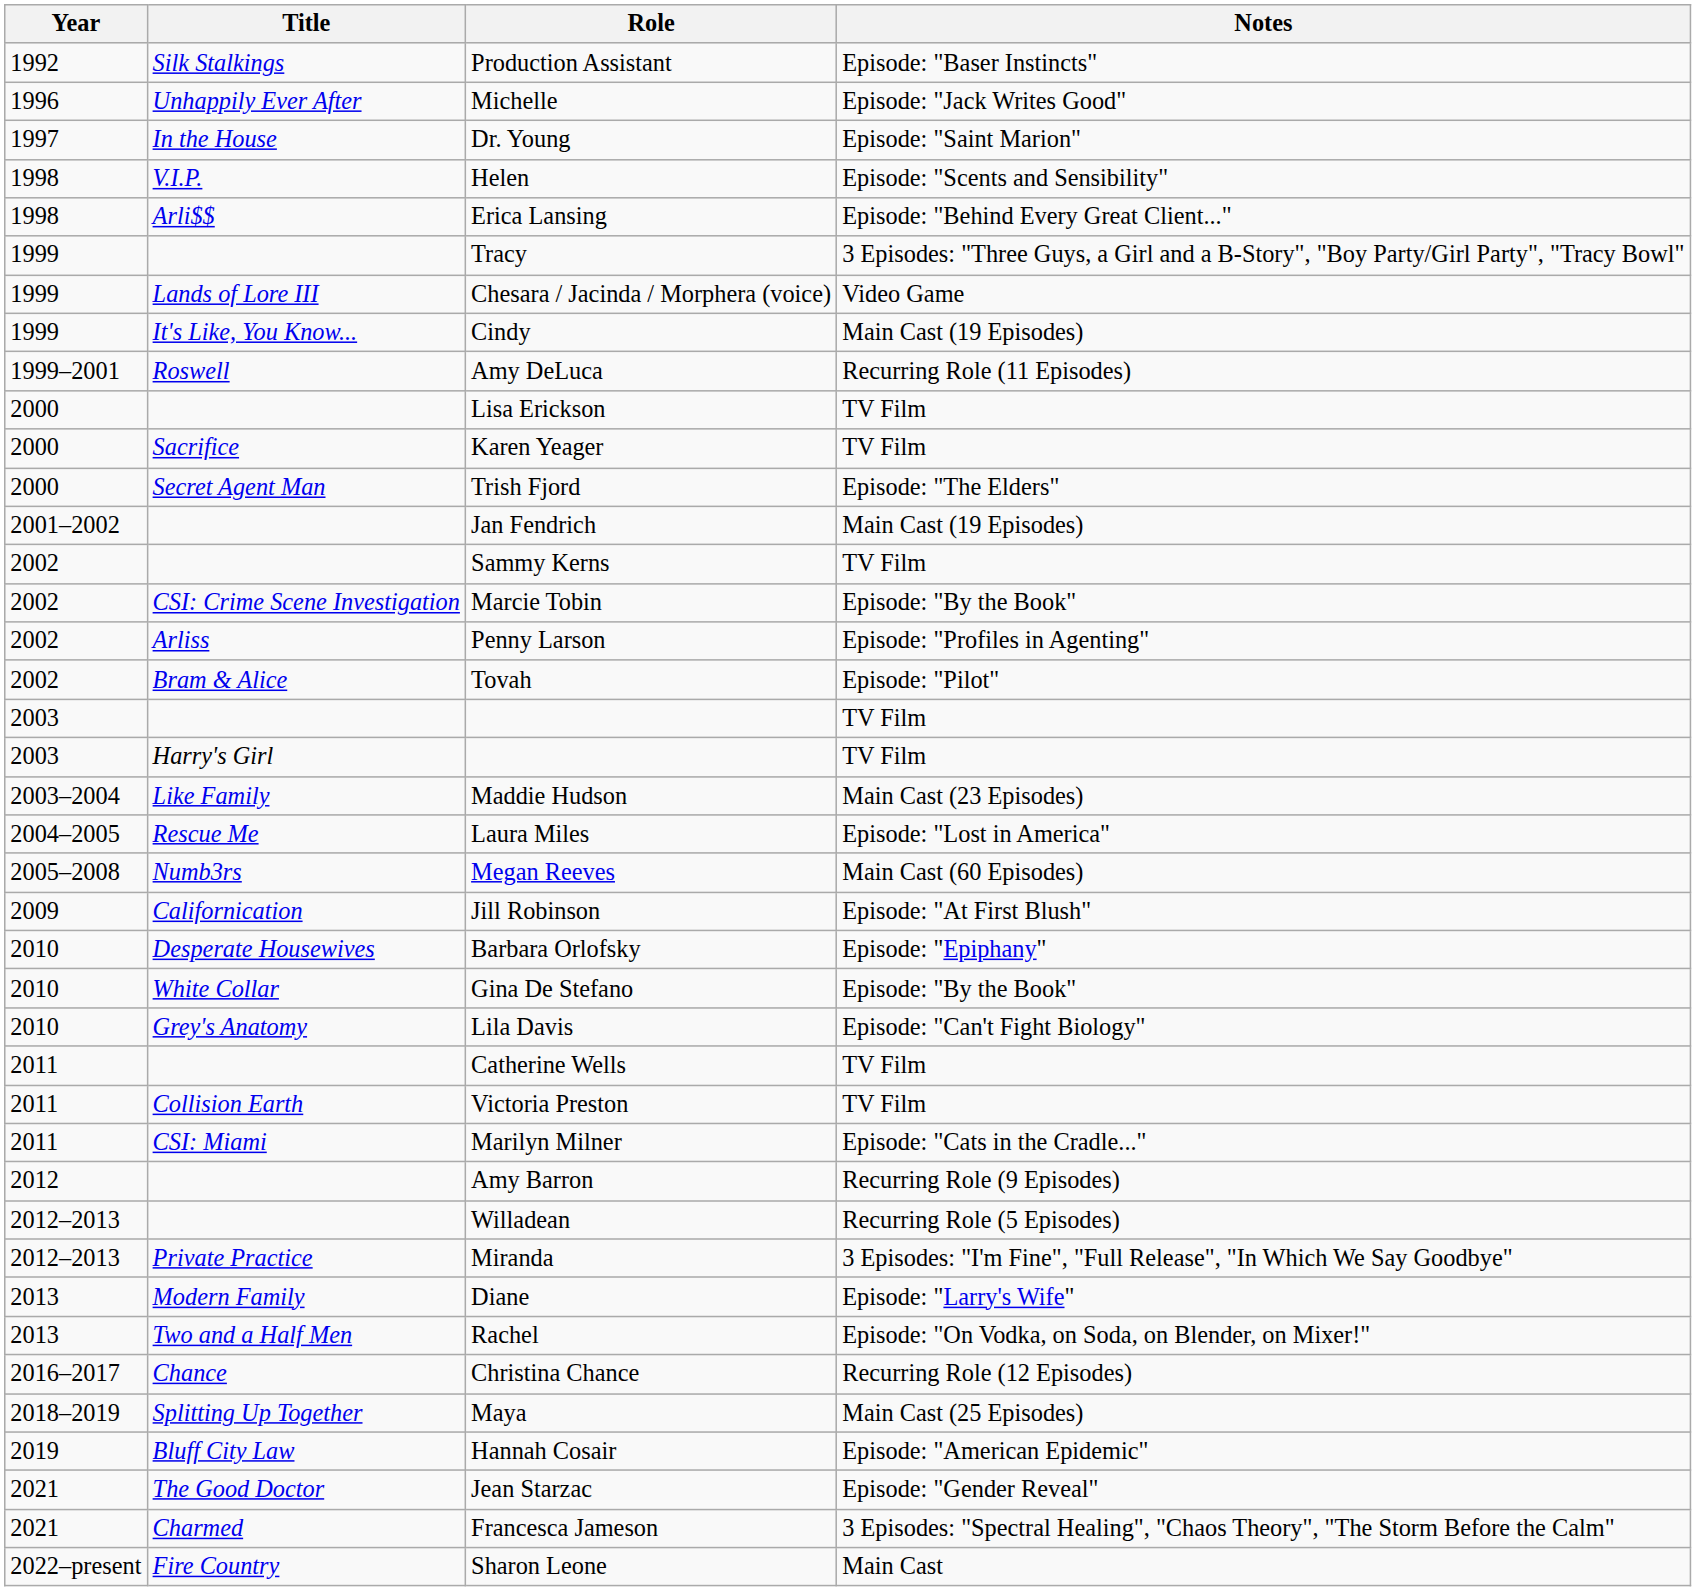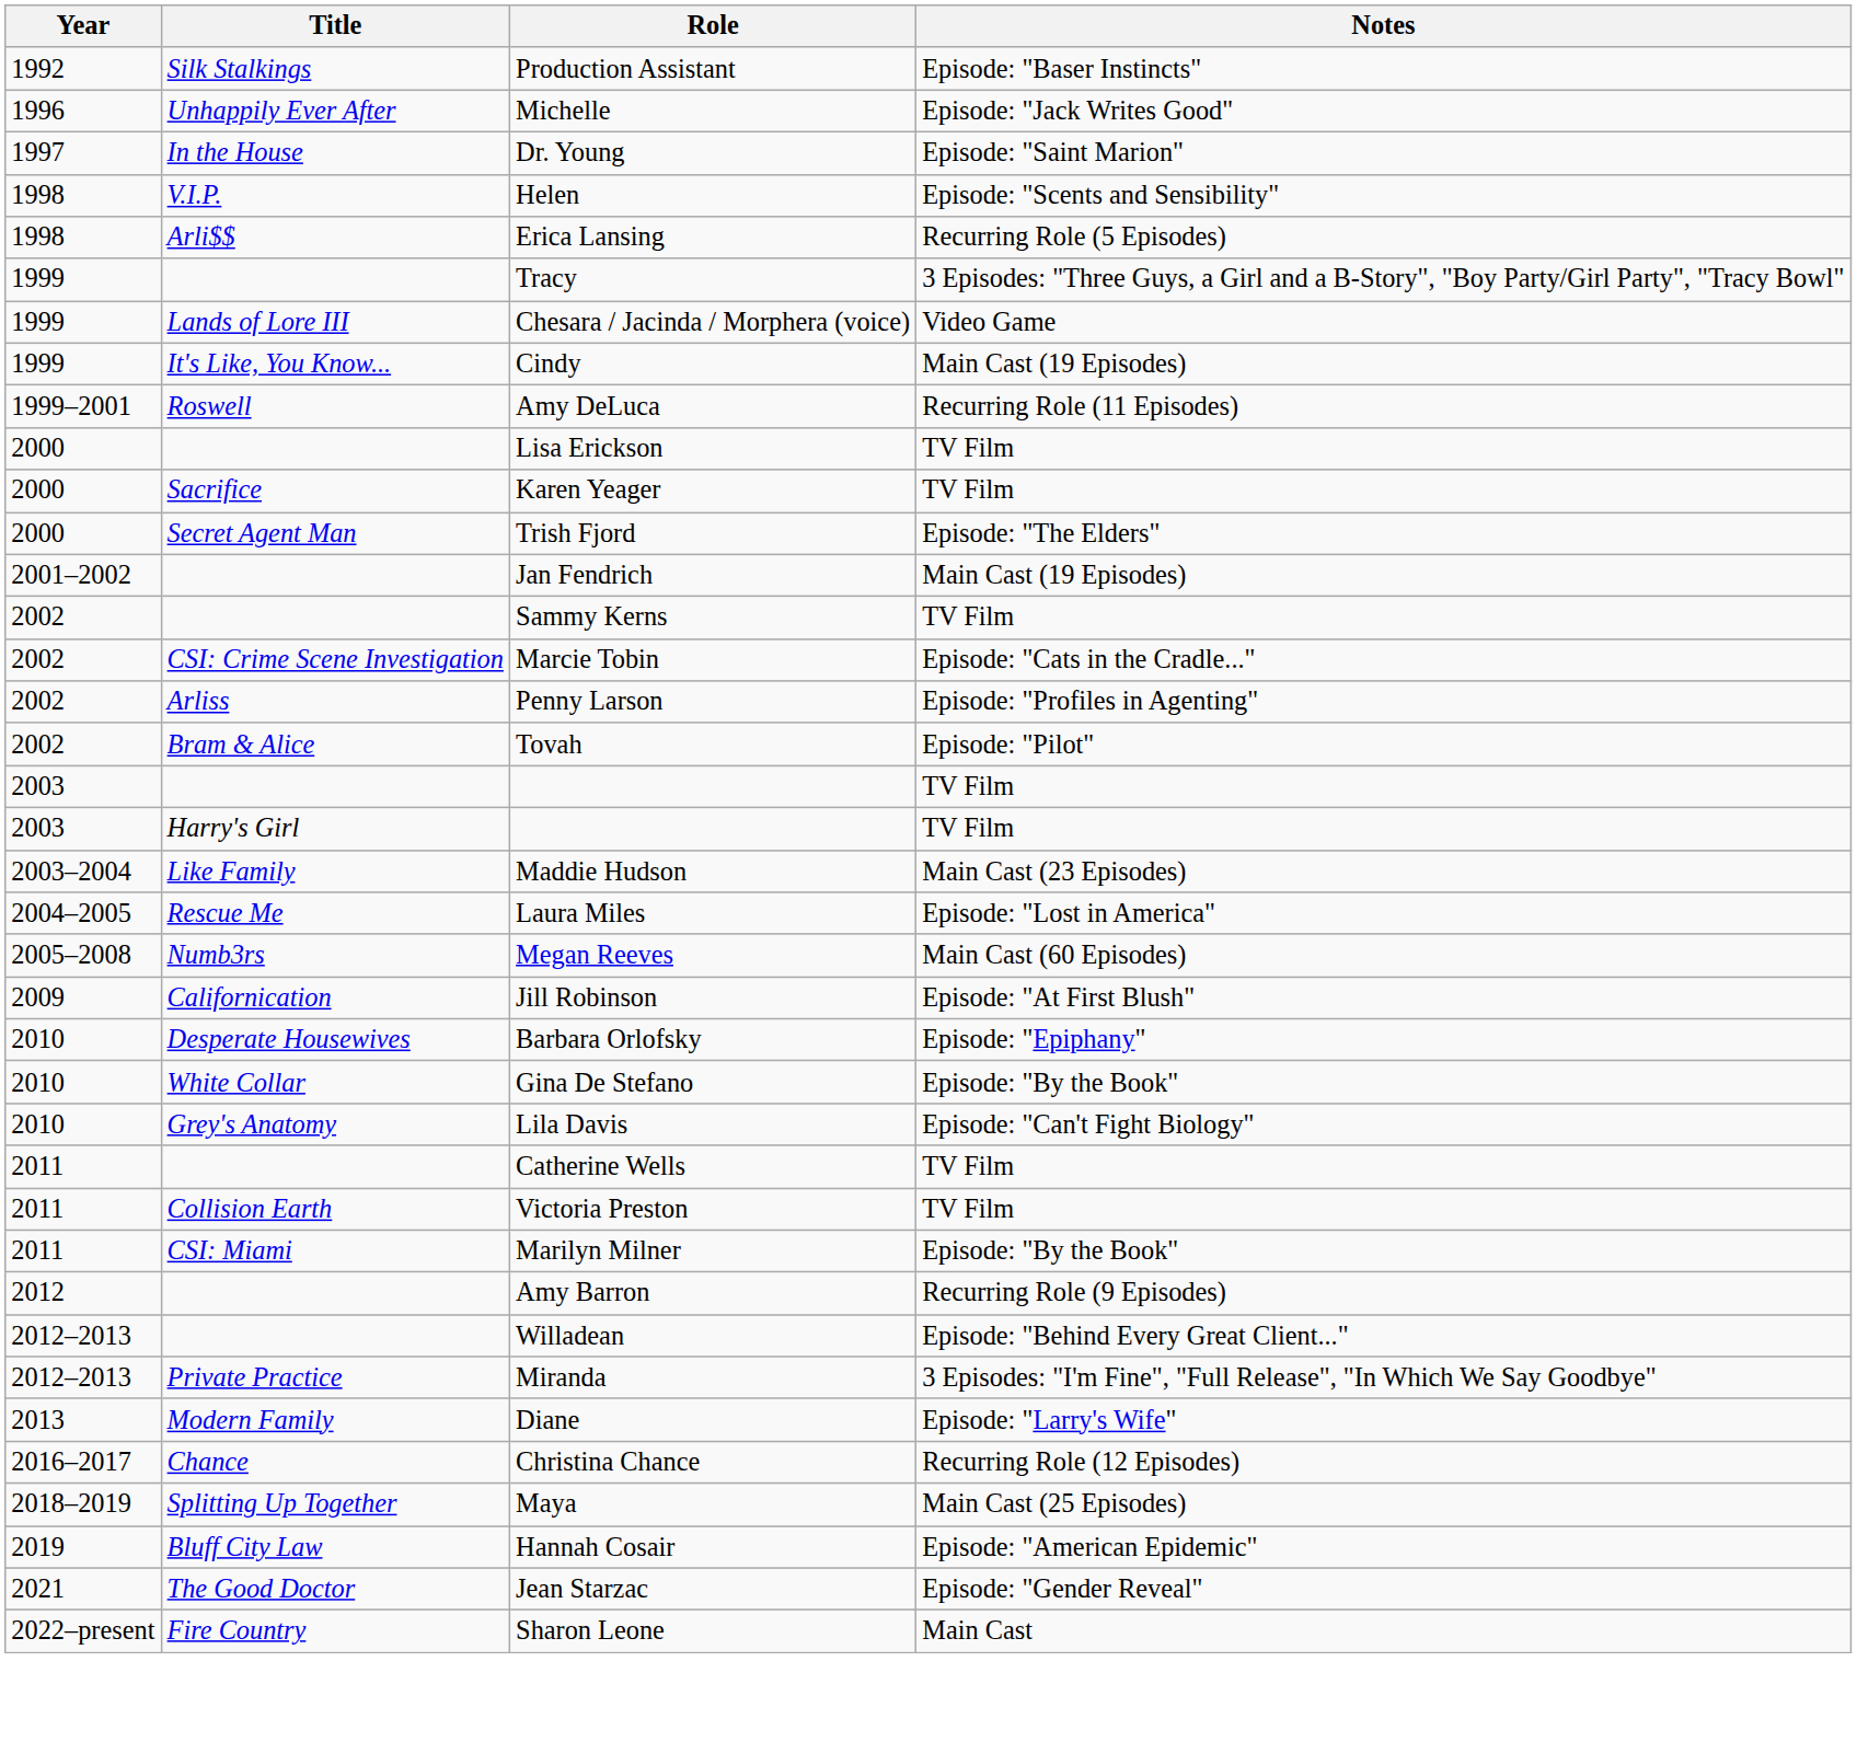 <table class="wikitable sortable">
 <tr>
 <th>Year</th>
 <th>Title</th>
 <th>Role</th>
 <th>Notes</th>
 </tr>
 <tr>
 <td>1992</td>
 <td><em><a href='#'>Silk Stalkings</a></em></td>
 <td>Production Assistant</td>
 <td>Episode: "Baser Instincts"</td>
 </tr>
 <tr>
 <td>1996</td>
 <td><em><a href='#'>Unhappily Ever After</a></em></td>
 <td>Michelle</td>
 <td>Episode: "Jack Writes Good"</td>
 </tr>
 <tr>
 <td>1997</td>
 <td><em><a href='#'>In the House</a></em></td>
 <td>Dr. Young</td>
 <td>Episode: "Saint Marion"</td>
 </tr>
 <tr>
 <td>1998</td>
 <td><em><a href='#'>V.I.P.</a></em></td>
 <td>Helen</td>
 <td>Episode: "Scents and Sensibility"</td>
 </tr>
 <tr>
 <td>1998</td>
 <td><em><a href='#'>Arli$$</a></em></td>
 <td>Erica Lansing</td>
-<td>Episode: "Behind Every Great Client..."</td>
+<td>Recurring Role (5 Episodes)</td>
 </tr>
 <tr>
 <td>1999</td>
 <td><em></em></td>
 <td>Tracy</td>
 <td>3 Episodes: "Three Guys, a Girl and a B-Story", "Boy Party/Girl Party", "Tracy Bowl"</td>
 </tr>
 <tr>
 <td>1999</td>
 <td><em><a href='#'>Lands of Lore III</a></em></td>
 <td>Chesara / Jacinda / Morphera (voice)</td>
 <td>Video Game</td>
 </tr>
 <tr>
 <td>1999</td>
 <td><em><a href='#'>It's Like, You Know...</a></em></td>
 <td>Cindy</td>
 <td>Main Cast (19 Episodes)</td>
 </tr>
 <tr>
 <td>1999–2001</td>
 <td><em><a href='#'>Roswell</a></em></td>
 <td>Amy DeLuca</td>
 <td>Recurring Role (11 Episodes)</td>
 </tr>
 <tr>
 <td>2000</td>
 <td><em></em></td>
 <td>Lisa Erickson</td>
 <td>TV Film</td>
 </tr>
 <tr>
 <td>2000</td>
 <td><em><a href='#'>Sacrifice</a></em></td>
 <td>Karen Yeager</td>
 <td>TV Film</td>
 </tr>
 <tr>
 <td>2000</td>
 <td><em><a href='#'>Secret Agent Man</a></em></td>
 <td>Trish Fjord</td>
 <td>Episode: "The Elders"</td>
 </tr>
 <tr>
 <td>2001–2002</td>
 <td><em></em></td>
 <td>Jan Fendrich</td>
 <td>Main Cast (19 Episodes)</td>
 </tr>
 <tr>
 <td>2002</td>
 <td><em></em></td>
 <td>Sammy Kerns</td>
 <td>TV Film</td>
 </tr>
 <tr>
 <td>2002</td>
 <td><em><a href='#'>CSI: Crime Scene Investigation</a></em></td>
 <td>Marcie Tobin</td>
-<td>Episode: "By the Book"</td>
+<td>Episode: "Cats in the Cradle..."</td>
 </tr>
 <tr>
 <td>2002</td>
 <td><em><a href='#'>Arliss</a></em></td>
 <td>Penny Larson</td>
 <td>Episode: "Profiles in Agenting"</td>
 </tr>
 <tr>
 <td>2002</td>
 <td><em><a href='#'>Bram & Alice</a></em></td>
 <td>Tovah</td>
 <td>Episode: "Pilot"</td>
 </tr>
 <tr>
 <td>2003</td>
 <td><em></em></td>
 <td></td>
 <td>TV Film</td>
 </tr>
 <tr>
 <td>2003</td>
 <td><em>Harry's Girl</em></td>
 <td></td>
 <td>TV Film</td>
 </tr>
 <tr>
 <td>2003–2004</td>
 <td><em><a href='#'>Like Family</a></em></td>
 <td>Maddie Hudson</td>
 <td>Main Cast (23 Episodes)</td>
 </tr>
 <tr>
 <td>2004–2005</td>
 <td><em><a href='#'>Rescue Me</a></em></td>
 <td>Laura Miles</td>
 <td>Episode: "Lost in America"</td>
 </tr>
 <tr>
 <td>2005–2008</td>
 <td><em><a href='#'>Numb3rs</a></em></td>
 <td><a href='#'>Megan Reeves</a></td>
 <td>Main Cast (60 Episodes)</td>
 </tr>
 <tr>
 <td>2009</td>
 <td><em><a href='#'>Californication</a></em></td>
 <td>Jill Robinson</td>
 <td>Episode: "At First Blush"</td>
 </tr>
 <tr>
 <td>2010</td>
 <td><em><a href='#'>Desperate Housewives</a></em></td>
 <td>Barbara Orlofsky</td>
 <td>Episode: "<a href='#'>Epiphany</a>"</td>
 </tr>
 <tr>
 <td>2010</td>
 <td><em><a href='#'>White Collar</a></em></td>
 <td>Gina De Stefano</td>
 <td>Episode: "By the Book"</td>
 </tr>
 <tr>
 <td>2010</td>
 <td><em><a href='#'>Grey's Anatomy</a></em></td>
 <td>Lila Davis</td>
 <td>Episode: "Can't Fight Biology"</td>
 </tr>
 <tr>
 <td>2011</td>
 <td><em></em></td>
 <td>Catherine Wells</td>
 <td>TV Film</td>
 </tr>
 <tr>
 <td>2011</td>
 <td><em><a href='#'>Collision Earth</a></em></td>
 <td>Victoria Preston</td>
 <td>TV Film</td>
 </tr>
 <tr>
 <td>2011</td>
 <td><em><a href='#'>CSI: Miami</a></em></td>
 <td>Marilyn Milner</td>
-<td>Episode: "Cats in the Cradle..."</td>
+<td>Episode: "By the Book"</td>
 </tr>
 <tr>
 <td>2012</td>
 <td><em></em></td>
 <td>Amy Barron</td>
 <td>Recurring Role (9 Episodes)</td>
 </tr>
 <tr>
 <td>2012–2013</td>
 <td><em></em></td>
 <td>Willadean</td>
-<td>Recurring Role (5 Episodes)</td>
+<td>Episode: "Behind Every Great Client..."</td>
 </tr>
 <tr>
 <td>2012–2013</td>
 <td><em><a href='#'>Private Practice</a></em></td>
 <td>Miranda</td>
 <td>3 Episodes: "I'm Fine", "Full Release", "In Which We Say Goodbye"</td>
 </tr>
 <tr>
 <td>2013</td>
 <td><em><a href='#'>Modern Family</a></em></td>
 <td>Diane</td>
 <td>Episode: "<a href='#'>Larry's Wife</a>"</td>
-</tr>
-<tr>
-<td>2013</td>
-<td><em><a href='#'>Two and a Half Men</a></em></td>
-<td>Rachel</td>
-<td>Episode: "On Vodka, on Soda, on Blender, on Mixer!"</td>
 </tr>
 <tr>
 <td>2016–2017</td>
 <td><em><a href='#'>Chance</a></em></td>
 <td>Christina Chance</td>
 <td>Recurring Role (12 Episodes)</td>
 </tr>
 <tr>
 <td>2018–2019</td>
 <td><em><a href='#'>Splitting Up Together</a></em></td>
 <td>Maya</td>
 <td>Main Cast (25 Episodes)</td>
 </tr>
 <tr>
 <td>2019</td>
 <td><em><a href='#'>Bluff City Law</a></em></td>
 <td>Hannah Cosair</td>
 <td>Episode: "American Epidemic"</td>
 </tr>
 <tr>
 <td>2021</td>
 <td><em><a href='#'>The Good Doctor</a></em></td>
 <td>Jean Starzac</td>
 <td>Episode: "Gender Reveal"</td>
 </tr>
 <tr>
-<td>2021</td>
-<td><em><a href='#'>Charmed</a></em></td>
-<td>Francesca Jameson</td>
-<td>3 Episodes: "Spectral Healing", "Chaos Theory", "The Storm Before the Calm"</td>
-</tr>
-<tr>
 <td>2022–present</td>
 <td><em><a href='#'>Fire Country</a></em></td>
 <td>Sharon Leone</td>
 <td>Main Cast</td>
 </tr>
 </table>
